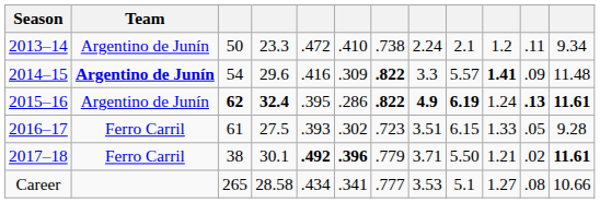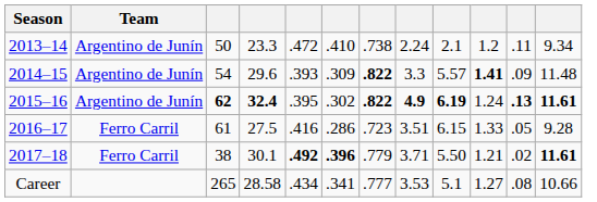 <table class="wikitable sortable" style="font-size:95%; text-align:center;">
 <tr>
 <th>Season</th>
 <th>Team</th>
 <th></th>
 <th></th>
 <th></th>
 <th></th>
 <th></th>
 <th></th>
 <th></th>
 <th></th>
 <th></th>
 <th></th>
 </tr>
 <tr>
 <td><a href='#'>2013–14</a></td>
 <td><a href='#'>Argentino de Junín</a></td>
 <td>50</td>
 <td>23.3</td>
 <td>.472</td>
 <td>.410</td>
 <td>.738</td>
 <td>2.24</td>
 <td>2.1</td>
 <td>1.2</td>
 <td>.11</td>
 <td>9.34</td>
 </tr>
 <tr>
 <td><a href='#'>2014–15</a></td>
-<td><strong><a href='#'>Argentino de Junín</a></strong></td>
+<td><a href='#'>Argentino de Junín</a></td>
 <td>54</td>
 <td>29.6</td>
-<td>.416</td>
+<td>.393</td>
 <td>.309</td>
 <td><strong>.822</strong></td>
 <td>3.3</td>
 <td>5.57</td>
 <td><strong>1.41</strong></td>
 <td>.09</td>
 <td>11.48</td>
 </tr>
 <tr>
 <td><a href='#'>2015–16</a></td>
 <td><a href='#'>Argentino de Junín</a></td>
 <td><strong>62</strong></td>
 <td><strong>32.4</strong></td>
 <td>.395</td>
-<td>.286</td>
+<td>.302</td>
 <td><strong>.822</strong></td>
 <td><strong>4.9</strong></td>
 <td><strong>6.19</strong></td>
 <td>1.24</td>
 <td><strong>.13</strong></td>
 <td><strong>11.61</strong></td>
 </tr>
 <tr>
 <td><a href='#'>2016–17</a></td>
 <td><a href='#'>Ferro Carril</a></td>
 <td>61</td>
 <td>27.5</td>
-<td>.393</td>
-<td>.302</td>
+<td>.416</td>
+<td>.286</td>
 <td>.723</td>
 <td>3.51</td>
 <td>6.15</td>
 <td>1.33</td>
 <td>.05</td>
 <td>9.28</td>
 </tr>
 <tr>
 <td><a href='#'>2017–18</a></td>
 <td><a href='#'>Ferro Carril</a></td>
 <td>38</td>
 <td>30.1</td>
 <td><strong>.492</strong></td>
 <td><strong>.396</strong></td>
 <td>.779</td>
 <td>3.71</td>
 <td>5.50</td>
 <td>1.21</td>
 <td>.02</td>
 <td><strong>11.61</strong></td>
 </tr>
 <tr>
 <td>Career</td>
 <td></td>
 <td>265</td>
 <td>28.58</td>
 <td>.434</td>
 <td>.341</td>
 <td>.777</td>
 <td>3.53</td>
 <td>5.1</td>
 <td>1.27</td>
 <td>.08</td>
 <td>10.66</td>
 </tr>
 </table>
